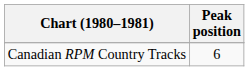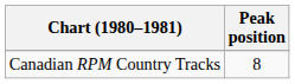 <table class="wikitable sortable">
 <tr>
 <th align="left">Chart (1980–1981)</th>
 <th align="center">Peak<br>position</th>
 </tr>
 <tr>
 </tr>
 <tr>
 </tr>
 <tr>
 <td align="left">Canadian <em>RPM</em> Country Tracks</td>
-<td align="center">6</td>
+<td align="center">8</td>
 </tr>
 </table>
